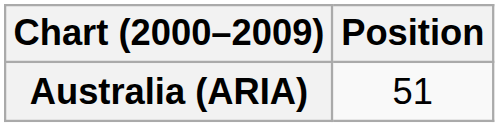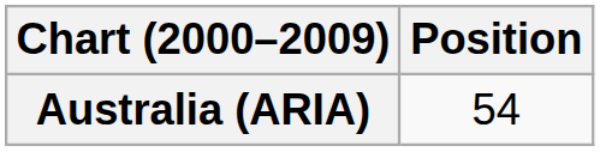 <table class="wikitable plainrowheaders" style="text-align:center">
 <tr>
 <th scope="col">Chart (2000–2009)</th>
 <th scope="col">Position</th>
 </tr>
 <tr>
 <th scope="row">Australia (ARIA)</th>
-<td align="center">51</td>
+<td align="center">54</td>
 </tr>
 </table>
